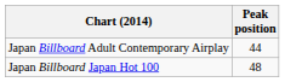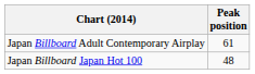 <table class="wikitable sortable">
 <tr>
 <th>Chart (2014)</th>
 <th>Peak<br>position</th>
 </tr>
 <tr>
 <td>Japan <em><a href='#'>Billboard</a></em> Adult Contemporary Airplay</td>
-<td align="center">44</td>
+<td align="center">61</td>
 </tr>
 <tr>
 <td>Japan <em>Billboard</em> <a href='#'>Japan Hot 100</a></td>
 <td align="center">48</td>
 </tr>
 </table>
